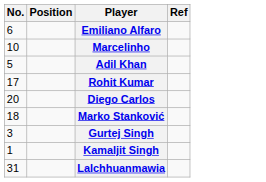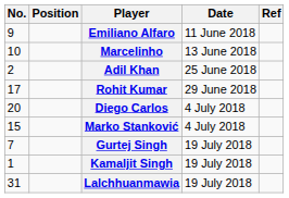 <table class="wikitable plainrowheaders" style="text-align:center; text-align:left">
 <tr>
 <th>No.</th>
 <th scope="col">Position</th>
 <th scope="col">Player</th>
+<th scope="col">Date</th>
 <th scope="col">Ref</th>
 </tr>
 <tr>
-<td>6</td>
+<td>9</td>
 <td></td>
 <th scope="row"> <a href='#'>Emiliano Alfaro</a></th>
+<td>11 June 2018</td>
 <td></td>
 </tr>
 <tr>
 <td>10</td>
 <td></td>
 <th scope="row"> <a href='#'>Marcelinho</a></th>
+<td>13 June 2018</td>
 <td></td>
 </tr>
 <tr>
-<td>5</td>
+<td>2</td>
 <td></td>
 <th scope="row"> <a href='#'>Adil Khan</a></th>
+<td>25 June 2018</td>
 <td></td>
 </tr>
 <tr>
 <td>17</td>
 <td></td>
 <th scope="row"> <a href='#'>Rohit Kumar</a></th>
+<td>29 June 2018</td>
 <td></td>
 </tr>
 <tr>
 <td>20</td>
 <td></td>
 <th scope="row"> <a href='#'>Diego Carlos</a></th>
+<td>4 July 2018</td>
 <td></td>
 </tr>
 <tr>
-<td>18</td>
+<td>15</td>
 <td></td>
 <th scope="row"> <a href='#'>Marko Stanković</a></th>
+<td>4 July 2018</td>
 <td></td>
 </tr>
 <tr>
-<td>3</td>
+<td>7</td>
 <td></td>
 <th scope="row"> <a href='#'>Gurtej Singh</a></th>
+<td>19 July 2018</td>
 <td></td>
 </tr>
 <tr>
 <td>1</td>
 <td></td>
 <th scope="row"> <a href='#'>Kamaljit Singh</a></th>
+<td>19 July 2018</td>
 <td></td>
 </tr>
 <tr>
 <td>31</td>
 <td></td>
 <th scope="row"> <a href='#'>Lalchhuanmawia</a></th>
+<td>19 July 2018</td>
 <td></td>
 </tr>
 </table>
